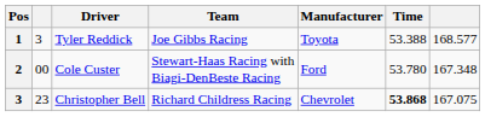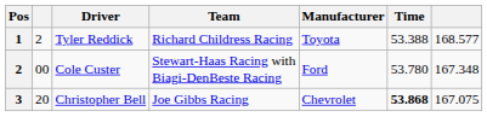 <table class="wikitable" style="font-size:95%">
 <tr>
 <th>Pos</th>
 <th></th>
 <th>Driver</th>
 <th>Team</th>
 <th>Manufacturer</th>
 <th>Time</th>
 <th></th>
 </tr>
 <tr>
 <th>1</th>
-<td>3</td>
+<td>2</td>
 <td><a href='#'>Tyler Reddick</a></td>
-<td><a href='#'>Joe Gibbs Racing</a></td>
+<td><a href='#'>Richard Childress Racing</a></td>
 <td><a href='#'>Toyota</a></td>
 <td>53.388</td>
 <td>168.577</td>
 </tr>
 <tr>
 <th>2</th>
 <td>00</td>
 <td><a href='#'>Cole Custer</a></td>
 <td><a href='#'>Stewart-Haas Racing</a> with <br> <a href='#'>Biagi-DenBeste Racing</a></td>
 <td><a href='#'>Ford</a></td>
 <td>53.780</td>
 <td>167.348</td>
 </tr>
 <tr>
 <th>3</th>
-<td>23</td>
+<td>20</td>
 <td><a href='#'>Christopher Bell</a></td>
-<td><a href='#'>Richard Childress Racing</a></td>
+<td><a href='#'>Joe Gibbs Racing</a></td>
 <td><a href='#'>Chevrolet</a></td>
 <td><strong>53.868</strong></td>
 <td>167.075</td>
 </tr>
 </table>
